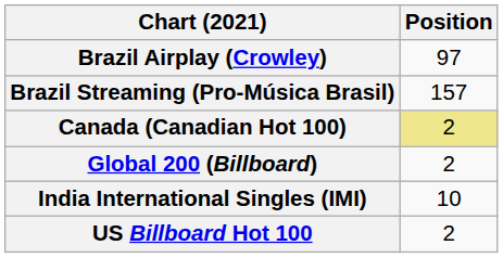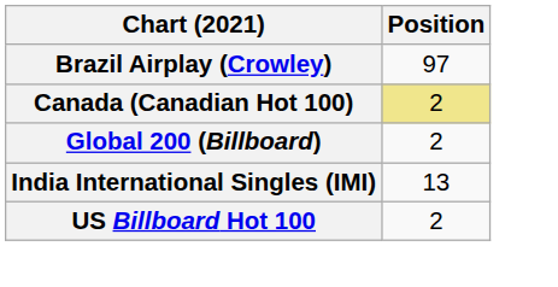 <table class="wikitable sortable plainrowheaders" style="text-align:center">
 <tr>
 <th scope="col">Chart (2021)</th>
 <th scope="col">Position</th>
 </tr>
 <tr>
 <th scope="row">Brazil Airplay (<a href='#'>Crowley</a>)</th>
 <td>97</td>
-</tr>
-<tr>
-<th scope="row">Brazil Streaming (Pro-Música Brasil)</th>
-<td>157</td>
 </tr>
 <tr>
 <th scope="row">Canada (Canadian Hot 100)</th>
 <td style="background: khaki;">2</td>
 </tr>
 <tr>
 <th scope="row"><a href='#'>Global 200</a> (<em>Billboard</em>)</th>
 <td>2</td>
 </tr>
 <tr>
 <th scope="row">India International Singles (IMI)</th>
-<td>10</td>
+<td>13</td>
 </tr>
 <tr>
 <th scope="row">US <a href='#'><em>Billboard</em> Hot 100</a></th>
 <td>2</td>
 </tr>
 </table>
